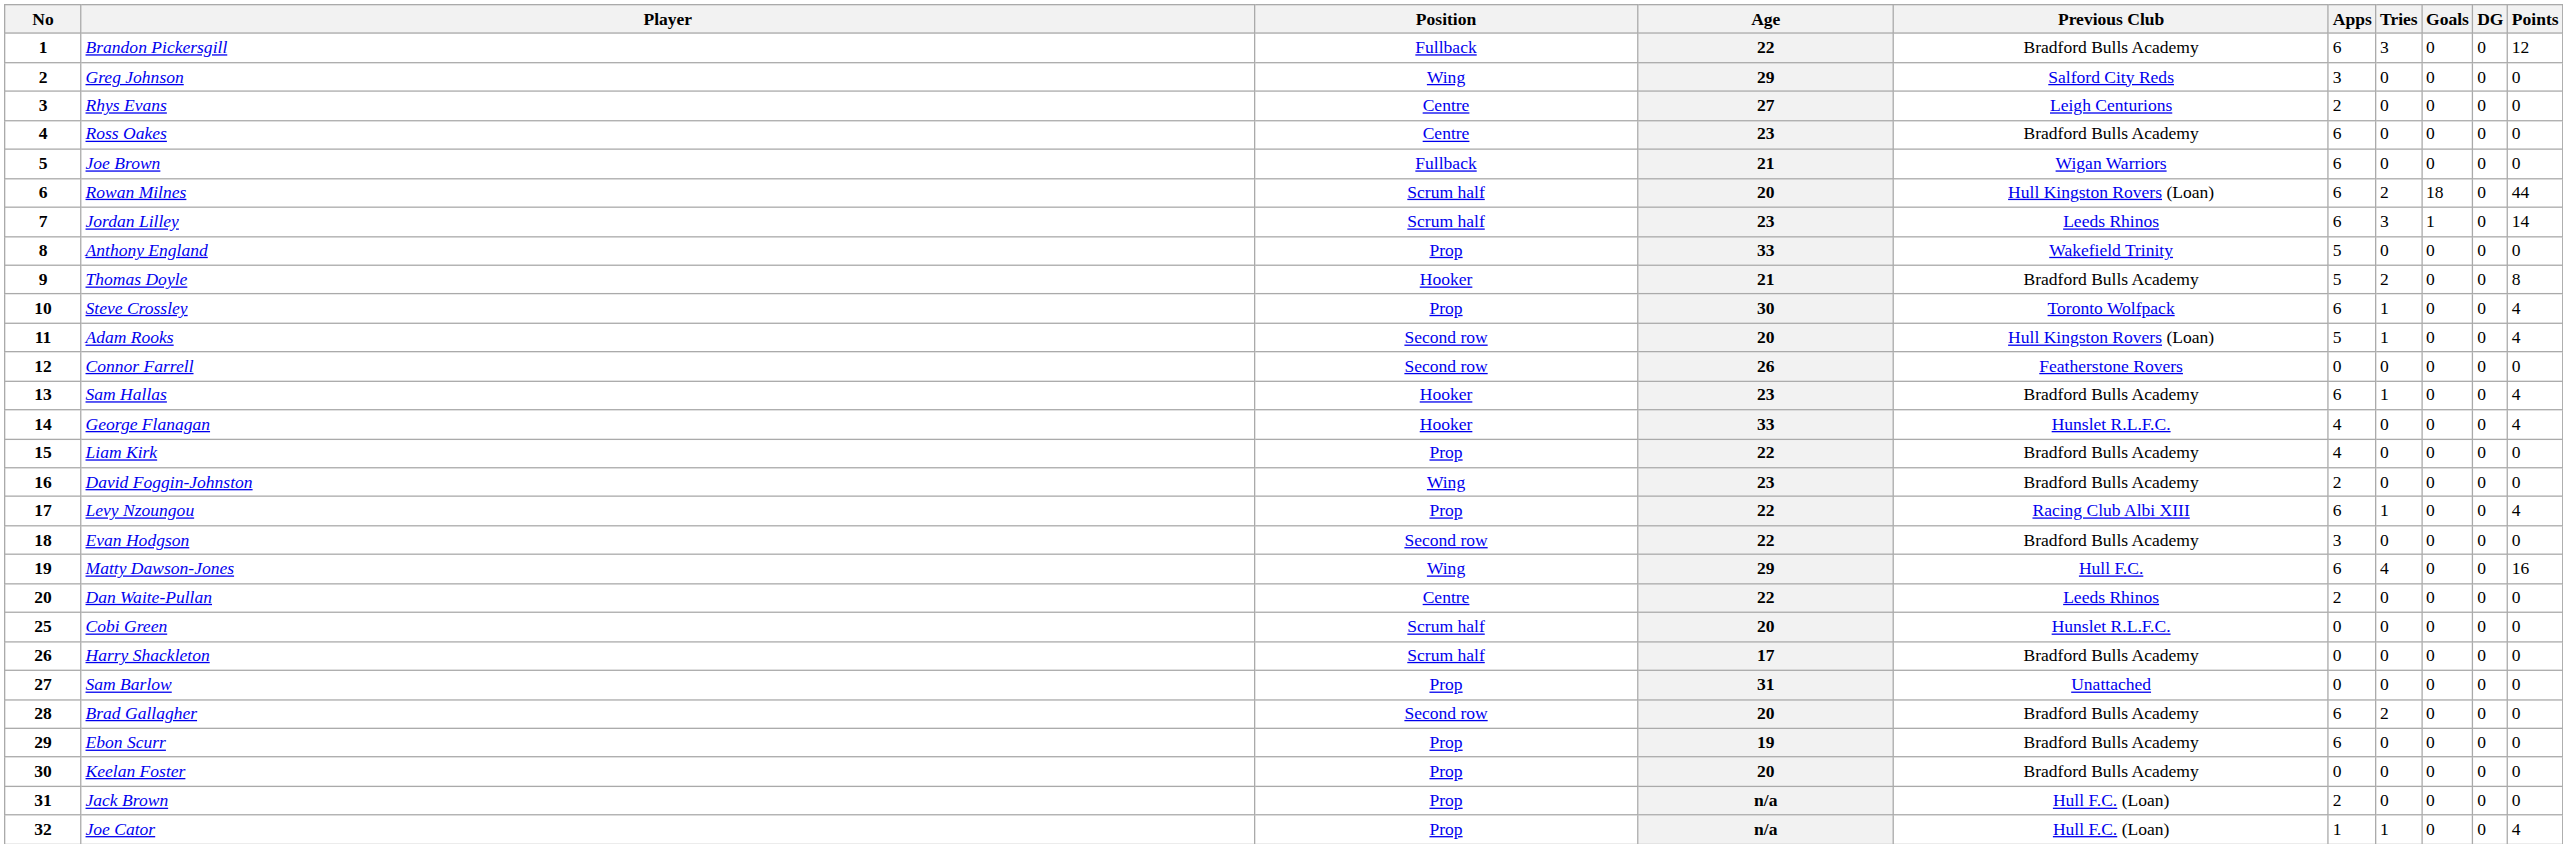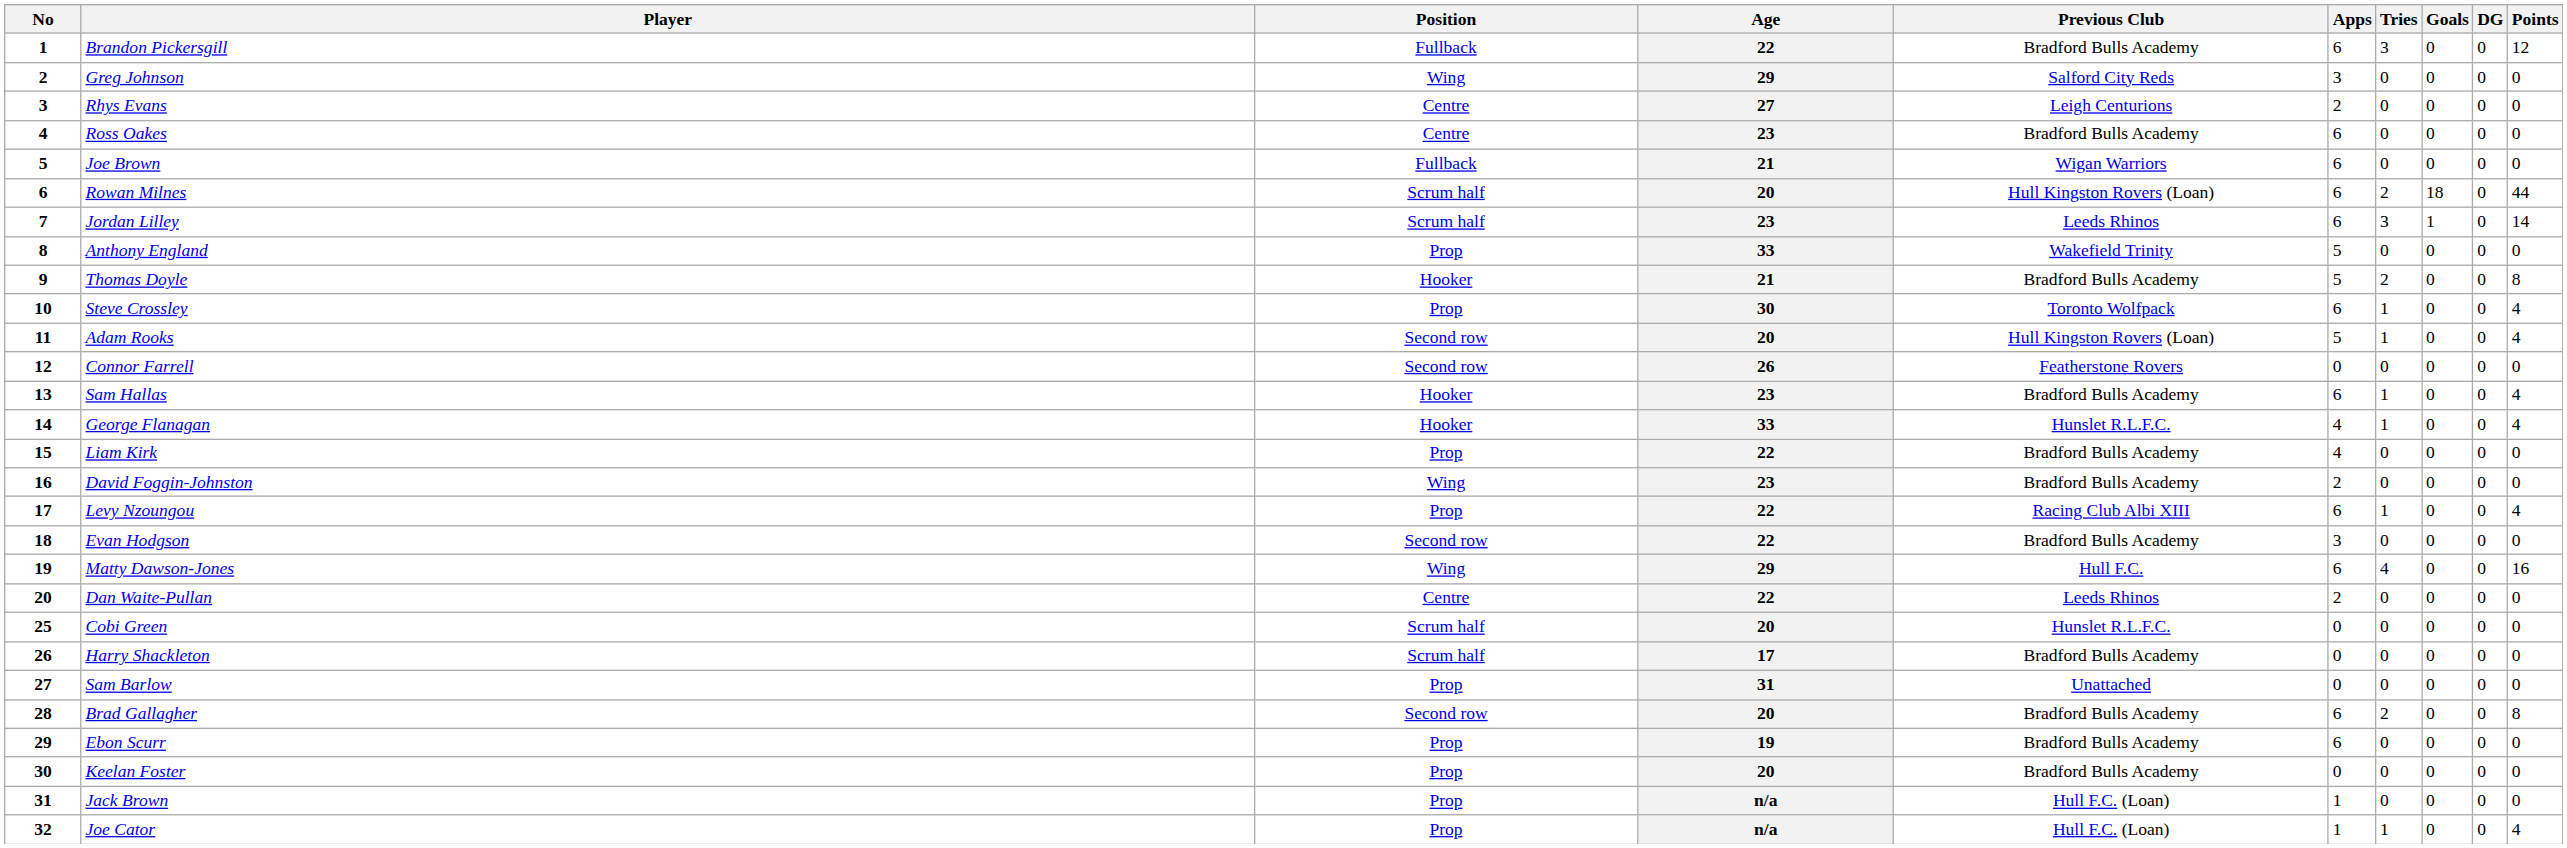 <table class="wikitable sortable"  style="width:100%; font-size:85%;">
 <tr style="background:#efefef;">
 <th width=3%>No</th>
 <th !width=47%>Player</th>
 <th width=15%>Position</th>
 <th width=1%>Age</th>
 <th width=17%>Previous Club</th>
 <th style="width:20px;">Apps</th>
 <th style="width:20px;">Tries</th>
 <th style="width:20px;">Goals</th>
 <th style="width:20px;">DG</th>
 <th style="width:20px;">Points</th>
 </tr>
 <tr style="background:#fff;">
 <td align=center><strong>1</strong></td>
 <td><em><a href='#'>Brandon Pickersgill</a></em></td>
 <td align=center><a href='#'>Fullback</a></td>
 <th width=10%>22</th>
 <td align=center>Bradford Bulls Academy</td>
 <td align=centre>6</td>
 <td align=centre>3</td>
 <td align=centre>0</td>
 <td align=centre>0</td>
 <td align=centre>12</td>
 </tr>
 <tr style="background:#fff;">
 <td align=center><strong>2</strong></td>
 <td><em><a href='#'>Greg Johnson</a></em></td>
 <td align=center><a href='#'>Wing</a></td>
 <th width=10%>29</th>
 <td align=center><a href='#'>Salford City Reds</a></td>
 <td align=centre>3</td>
 <td align=centre>0</td>
 <td align=centre>0</td>
 <td align=centre>0</td>
 <td align=centre>0</td>
 </tr>
 <tr style="background:#fff;">
 <td align=center><strong>3</strong></td>
 <td><em><a href='#'>Rhys Evans</a></em></td>
 <td align=center><a href='#'>Centre</a></td>
 <th width=10%>27</th>
 <td align=center><a href='#'>Leigh Centurions</a></td>
 <td align=centre>2</td>
 <td align=centre>0</td>
 <td align=centre>0</td>
 <td align=centre>0</td>
 <td align=centre>0</td>
 </tr>
 <tr style="background:#fff;">
 <td align=center><strong>4</strong></td>
 <td><em><a href='#'>Ross Oakes</a></em></td>
 <td align=center><a href='#'>Centre</a></td>
 <th width=10%>23</th>
 <td align=center>Bradford Bulls Academy</td>
 <td align=centre>6</td>
 <td align=centre>0</td>
 <td align=centre>0</td>
 <td align=centre>0</td>
 <td align=centre>0</td>
 </tr>
 <tr style="background:#fff;">
 <td align=center><strong>5</strong></td>
 <td><em><a href='#'>Joe Brown</a></em></td>
 <td align=center><a href='#'>Fullback</a></td>
 <th width=10%>21</th>
 <td align=center><a href='#'>Wigan Warriors</a></td>
 <td align=centre>6</td>
 <td align=centre>0</td>
 <td align=centre>0</td>
 <td align=centre>0</td>
 <td align=centre>0</td>
 </tr>
 <tr style="background:#fff;">
 <td align=center><strong>6</strong></td>
 <td><em><a href='#'>Rowan Milnes</a></em></td>
 <td align=center><a href='#'>Scrum half</a></td>
 <th width=10%>20</th>
 <td align=center><a href='#'>Hull Kingston Rovers</a> (Loan)</td>
 <td align=centre>6</td>
 <td align=centre>2</td>
 <td align=centre>18</td>
 <td align=centre>0</td>
 <td align=centre>44</td>
 </tr>
 <tr style="background:#fff;">
 <td align=center><strong>7</strong></td>
 <td><em><a href='#'>Jordan Lilley</a></em></td>
 <td align=center><a href='#'>Scrum half</a></td>
 <th width=10%>23</th>
 <td align=center><a href='#'>Leeds Rhinos</a></td>
 <td align=centre>6</td>
 <td align=centre>3</td>
 <td align=centre>1</td>
 <td align=centre>0</td>
 <td align=centre>14</td>
 </tr>
 <tr style="background:#fff;">
 <td align=center><strong>8</strong></td>
 <td><em><a href='#'>Anthony England</a></em></td>
 <td align=center><a href='#'>Prop</a></td>
 <th width=10%>33</th>
 <td align=center><a href='#'>Wakefield Trinity</a></td>
 <td align=centre>5</td>
 <td align=centre>0</td>
 <td align=centre>0</td>
 <td align=centre>0</td>
 <td align=centre>0</td>
 </tr>
 <tr style="background:#fff;">
 <td align=center><strong>9</strong></td>
 <td><em><a href='#'>Thomas Doyle</a></em></td>
 <td align=center><a href='#'>Hooker</a></td>
 <th width=10%>21</th>
 <td align=center>Bradford Bulls Academy</td>
 <td align=centre>5</td>
 <td align=centre>2</td>
 <td align=centre>0</td>
 <td align=centre>0</td>
 <td align=centre>8</td>
 </tr>
 <tr style="background:#fff;">
 <td align=center><strong>10</strong></td>
 <td><em><a href='#'>Steve Crossley</a></em></td>
 <td align=center><a href='#'>Prop</a></td>
 <th width=10%>30</th>
 <td align=center><a href='#'>Toronto Wolfpack</a></td>
 <td align=centre>6</td>
 <td align=centre>1</td>
 <td align=centre>0</td>
 <td align=centre>0</td>
 <td align=centre>4</td>
 </tr>
 <tr style="background:#fff;">
 <td align=center><strong>11</strong></td>
 <td><em><a href='#'>Adam Rooks</a></em></td>
 <td align=center><a href='#'>Second row</a></td>
 <th width=10%>20</th>
 <td align=center><a href='#'>Hull Kingston Rovers</a> (Loan)</td>
 <td align=centre>5</td>
 <td align=centre>1</td>
 <td align=centre>0</td>
 <td align=centre>0</td>
 <td align=centre>4</td>
 </tr>
 <tr style="background:#fff;">
 <td align=center><strong>12</strong></td>
 <td><em><a href='#'>Connor Farrell</a></em></td>
 <td align=center><a href='#'>Second row</a></td>
 <th width=10%>26</th>
 <td align=center><a href='#'>Featherstone Rovers</a></td>
 <td align=centre>0</td>
 <td align=centre>0</td>
 <td align=centre>0</td>
 <td align=centre>0</td>
 <td align=centre>0</td>
 </tr>
 <tr style="background:#fff;">
 <td align=center><strong>13</strong></td>
 <td><em><a href='#'>Sam Hallas</a></em></td>
 <td align=center><a href='#'>Hooker</a></td>
 <th width=10%>23</th>
 <td align=center>Bradford Bulls Academy</td>
 <td align=centre>6</td>
 <td align=centre>1</td>
 <td align=centre>0</td>
 <td align=centre>0</td>
 <td align=centre>4</td>
 </tr>
 <tr style="background:#fff;">
 <td align=center><strong>14</strong></td>
 <td><em><a href='#'>George Flanagan</a></em></td>
 <td align=center><a href='#'>Hooker</a></td>
 <th width=10%>33</th>
 <td align=center><a href='#'>Hunslet R.L.F.C.</a></td>
 <td align=centre>4</td>
-<td align=centre>0</td>
+<td align=centre>1</td>
 <td align=centre>0</td>
 <td align=centre>0</td>
 <td align=centre>4</td>
 </tr>
 <tr style="background:#fff;">
 <td align=center><strong>15</strong></td>
 <td><em><a href='#'>Liam Kirk</a></em></td>
 <td align=center><a href='#'>Prop</a></td>
 <th width=10%>22</th>
 <td align=center>Bradford Bulls Academy</td>
 <td align=centre>4</td>
 <td align=centre>0</td>
 <td align=centre>0</td>
 <td align=centre>0</td>
 <td align=centre>0</td>
 </tr>
 <tr style="background:#fff;">
 <td align=center><strong>16</strong></td>
 <td><em><a href='#'>David Foggin-Johnston</a></em></td>
 <td align=center><a href='#'>Wing</a></td>
 <th width=10%>23</th>
 <td align=center>Bradford Bulls Academy</td>
 <td align=centre>2</td>
 <td align=centre>0</td>
 <td align=centre>0</td>
 <td align=centre>0</td>
 <td align=centre>0</td>
 </tr>
 <tr style="background:#fff;">
 <td align=center><strong>17</strong></td>
 <td><em><a href='#'>Levy Nzoungou</a></em></td>
 <td align=center><a href='#'>Prop</a></td>
 <th width=10%>22</th>
 <td align=center><a href='#'>Racing Club Albi XIII</a></td>
 <td align=centre>6</td>
 <td align=centre>1</td>
 <td align=centre>0</td>
 <td align=centre>0</td>
 <td align=centre>4</td>
 </tr>
 <tr style="background:#fff;">
 <td align=center><strong>18</strong></td>
 <td><em><a href='#'>Evan Hodgson</a></em></td>
 <td align=center><a href='#'>Second row</a></td>
 <th width=10%>22</th>
 <td align=center>Bradford Bulls Academy</td>
 <td align=centre>3</td>
 <td align=centre>0</td>
 <td align=centre>0</td>
 <td align=centre>0</td>
 <td align=centre>0</td>
 </tr>
 <tr style="background:#fff;">
 <td align=center><strong>19</strong></td>
 <td><em><a href='#'>Matty Dawson-Jones</a></em></td>
 <td align=center><a href='#'>Wing</a></td>
 <th width=10%>29</th>
 <td align=center><a href='#'>Hull F.C.</a></td>
 <td align=centre>6</td>
 <td align=centre>4</td>
 <td align=centre>0</td>
 <td align=centre>0</td>
 <td align=centre>16</td>
 </tr>
 <tr style="background:#fff;">
 <td align=center><strong>20</strong></td>
 <td><em><a href='#'>Dan Waite-Pullan</a></em></td>
 <td align=center><a href='#'>Centre</a></td>
 <th width=10%>22</th>
 <td align=center><a href='#'>Leeds Rhinos</a></td>
 <td align=centre>2</td>
 <td align=centre>0</td>
 <td align=centre>0</td>
 <td align=centre>0</td>
 <td align=centre>0</td>
 </tr>
 <tr style="background:#fff;">
 <td align=center><strong>25</strong></td>
 <td><em><a href='#'>Cobi Green</a></em></td>
 <td align=center><a href='#'>Scrum half</a></td>
 <th width=10%>20</th>
 <td align=center><a href='#'>Hunslet R.L.F.C.</a></td>
 <td align=centre>0</td>
 <td align=centre>0</td>
 <td align=centre>0</td>
 <td align=centre>0</td>
 <td align=centre>0</td>
 </tr>
 <tr style="background:#fff;">
 <td align=center><strong>26</strong></td>
 <td><em><a href='#'>Harry Shackleton</a></em></td>
 <td align=center><a href='#'>Scrum half</a></td>
 <th width=10%>17</th>
 <td align=center>Bradford Bulls Academy</td>
 <td align=centre>0</td>
 <td align=centre>0</td>
 <td align=centre>0</td>
 <td align=centre>0</td>
 <td align=centre>0</td>
 </tr>
 <tr style="background:#fff;">
 <td align=center><strong>27</strong></td>
 <td><em><a href='#'>Sam Barlow</a></em></td>
 <td align=center><a href='#'>Prop</a></td>
 <th width=10%>31</th>
 <td align=center><a href='#'>Unattached</a></td>
 <td align=centre>0</td>
 <td align=centre>0</td>
 <td align=centre>0</td>
 <td align=centre>0</td>
 <td align=centre>0</td>
 </tr>
 <tr style="background:#fff;">
 <td align=center><strong>28</strong></td>
 <td><em><a href='#'>Brad Gallagher</a></em></td>
 <td align=center><a href='#'>Second row</a></td>
 <th width=10%>20</th>
 <td align=center>Bradford Bulls Academy</td>
 <td align=centre>6</td>
 <td align=centre>2</td>
 <td align=centre>0</td>
 <td align=centre>0</td>
-<td align=centre>0</td>
+<td align=centre>8</td>
 </tr>
 <tr style="background:#fff;">
 <td align=center><strong>29</strong></td>
 <td><em><a href='#'>Ebon Scurr</a></em></td>
 <td align=center><a href='#'>Prop</a></td>
 <th width=10%>19</th>
 <td align=center>Bradford Bulls Academy</td>
 <td align=centre>6</td>
 <td align=centre>0</td>
 <td align=centre>0</td>
 <td align=centre>0</td>
 <td align=centre>0</td>
 </tr>
 <tr style="background:#fff;">
 <td align=center><strong>30</strong></td>
 <td><em><a href='#'>Keelan Foster</a></em></td>
 <td align=center><a href='#'>Prop</a></td>
 <th width=10%>20</th>
 <td align=center>Bradford Bulls Academy</td>
 <td align=centre>0</td>
 <td align=centre>0</td>
 <td align=centre>0</td>
 <td align=centre>0</td>
 <td align=centre>0</td>
 </tr>
 <tr style="background:#fff;">
 <td align=center><strong>31</strong></td>
 <td><em><a href='#'>Jack Brown</a></em></td>
 <td align=center><a href='#'>Prop</a></td>
 <th width=10%>n/a</th>
 <td align=center><a href='#'>Hull F.C.</a> (Loan)</td>
-<td align=centre>2</td>
+<td align=centre>1</td>
 <td align=centre>0</td>
 <td align=centre>0</td>
 <td align=centre>0</td>
 <td align=centre>0</td>
 </tr>
 <tr style="background:#fff;">
 <td align=center><strong>32</strong></td>
 <td><em><a href='#'>Joe Cator</a></em></td>
 <td align=center><a href='#'>Prop</a></td>
 <th width=10%>n/a</th>
 <td align=center><a href='#'>Hull F.C.</a> (Loan)</td>
 <td align=centre>1</td>
 <td align=centre>1</td>
 <td align=centre>0</td>
 <td align=centre>0</td>
 <td align=centre>4</td>
 </tr>
 </table>
